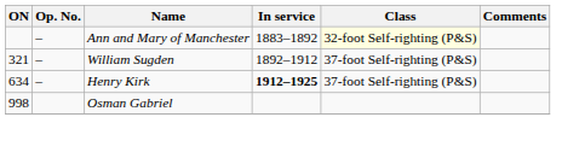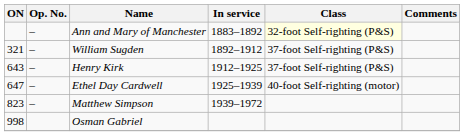 <table class="wikitable">
 <tr>
 <th>ON</th>
 <th>Op. No.</th>
 <th>Name</th>
 <th>In service</th>
 <th>Class</th>
 <th>Comments</th>
 </tr>
 <tr>
 <td></td>
 <td>–</td>
 <td><em>Ann and Mary of Manchester</em></td>
 <td>1883–1892</td>
 <td style="background: lightyellow;">32-foot Self-righting (P&S)</td>
 <td></td>
 </tr>
 <tr>
 <td>321</td>
 <td>–</td>
 <td><em>William Sugden</em></td>
 <td>1892–1912</td>
 <td>37-foot Self-righting (P&S)</td>
 <td></td>
 </tr>
 <tr>
-<td>634</td>
+<td>643</td>
 <td>–</td>
 <td><em>Henry Kirk</em></td>
-<td><strong>1912–1925</strong></td>
+<td>1912–1925</td>
 <td>37-foot Self-righting (P&S)</td>
+<td></td>
+</tr>
+<tr>
+<td>647</td>
+<td>–</td>
+<td><em>Ethel Day Cardwell</em></td>
+<td>1925–1939</td>
+<td>40-foot Self-righting (motor)</td>
+<td></td>
+</tr>
+<tr>
+<td>823</td>
+<td>–</td>
+<td><em>Matthew Simpson</em></td>
+<td>1939–1972</td>
+<td></td>
 <td></td>
 </tr>
 <tr>
 <td>998</td>
 <td></td>
 <td><em>Osman Gabriel</em></td>
 <td></td>
 <td></td>
 <td></td>
 </tr>
 <tr>
 </tr>
 </table>
